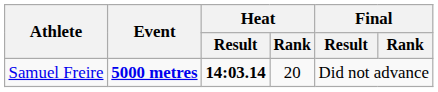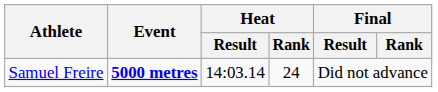 <table class=wikitable style=font-size:90%>
 <tr>
 <th rowspan=2>Athlete</th>
 <th rowspan=2>Event</th>
 <th colspan=2>Heat</th>
 <th colspan=2>Final</th>
 </tr>
 <tr style=font-size:95%>
 <th>Result</th>
 <th>Rank</th>
 <th>Result</th>
 <th>Rank</th>
 </tr>
 <tr align=center>
 <td align=left><a href='#'>Samuel Freire</a></td>
 <td align=left><strong><a href='#'>5000 metres</a></strong></td>
-<td><strong>14:03.14</strong></td>
-<td>20</td>
+<td>14:03.14</td>
+<td>24</td>
 <td colspan=2>Did not advance</td>
 </tr>
 </table>
